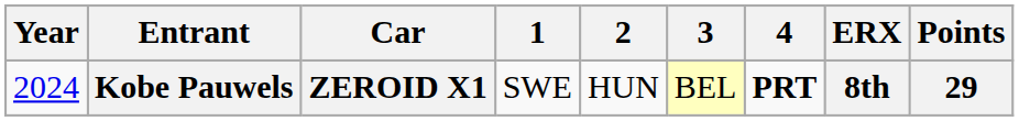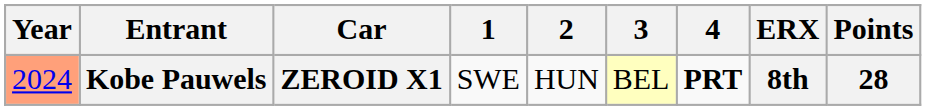 <table class="wikitable" border="1" style="text-align:center; font-size:90%;">
 <tr valign="top">
 <th>Year</th>
 <th>Entrant</th>
 <th>Car</th>
 <th>1</th>
 <th>2</th>
 <th>3</th>
 <th>4</th>
 <th>ERX</th>
 <th>Points</th>
 </tr>
 <tr>
-<td><a href='#'>2024</a></td>
+<td style="background: lightsalmon;"><a href='#'>2024</a></td>
 <th>Kobe Pauwels</th>
 <th>ZEROID X1</th>
 <td style="background:#;">SWE<br></td>
 <td style="background:#;">HUN<br></td>
 <td style="background:#FFFFBF;">BEL<br></td>
 <td style="background:#;"><strong>PRT<br></strong></td>
 <th>8th</th>
-<th>29</th>
+<th>28</th>
 </tr>
 </table>
